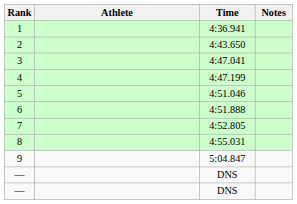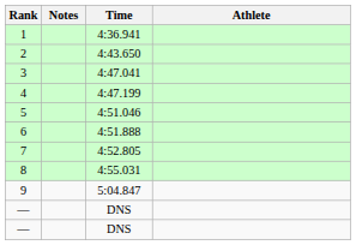 <table class=wikitable style="text-align:center">
 <tr>
 <th width=40>Rank</th>
+<th width=50>Notes</th>
+<th width=80>Time</th>
 <th width=250>Athlete</th>
-<th width=80>Time</th>
-<th width=50>Notes</th>
 </tr>
 <tr bgcolor="ccffcc">
 <td>1</td>
+<td></td>
+<td>4:36.941</td>
 <td align=left></td>
-<td>4:36.941</td>
-<td></td>
 </tr>
 <tr bgcolor="ccffcc">
 <td>2</td>
+<td></td>
+<td>4:43.650</td>
 <td align=left></td>
-<td>4:43.650</td>
-<td></td>
 </tr>
 <tr bgcolor="ccffcc">
 <td>3</td>
+<td></td>
+<td>4:47.041</td>
 <td align=left></td>
-<td>4:47.041</td>
-<td></td>
 </tr>
 <tr bgcolor="ccffcc">
 <td>4</td>
+<td></td>
+<td>4:47.199</td>
 <td align=left></td>
-<td>4:47.199</td>
-<td></td>
 </tr>
 <tr bgcolor="ccffcc">
 <td>5</td>
+<td></td>
+<td>4:51.046</td>
 <td align=left></td>
-<td>4:51.046</td>
-<td></td>
 </tr>
 <tr bgcolor="ccffcc">
 <td>6</td>
+<td></td>
+<td>4:51.888</td>
 <td align=left></td>
-<td>4:51.888</td>
-<td></td>
 </tr>
 <tr bgcolor="ccffcc">
 <td>7</td>
+<td></td>
+<td>4:52.805</td>
 <td align=left></td>
-<td>4:52.805</td>
-<td></td>
 </tr>
 <tr bgcolor="ccffcc">
 <td>8</td>
+<td></td>
+<td>4:55.031</td>
 <td align=left></td>
-<td>4:55.031</td>
-<td></td>
 </tr>
 <tr>
 <td>9</td>
+<td></td>
+<td>5:04.847</td>
 <td align=left></td>
-<td>5:04.847</td>
-<td></td>
 </tr>
 <tr>
 <td>—</td>
+<td></td>
+<td>DNS</td>
 <td align=left></td>
-<td>DNS</td>
-<td></td>
 </tr>
 <tr>
 <td>—</td>
+<td></td>
+<td>DNS</td>
 <td align=left></td>
-<td>DNS</td>
-<td></td>
 </tr>
 </table>
